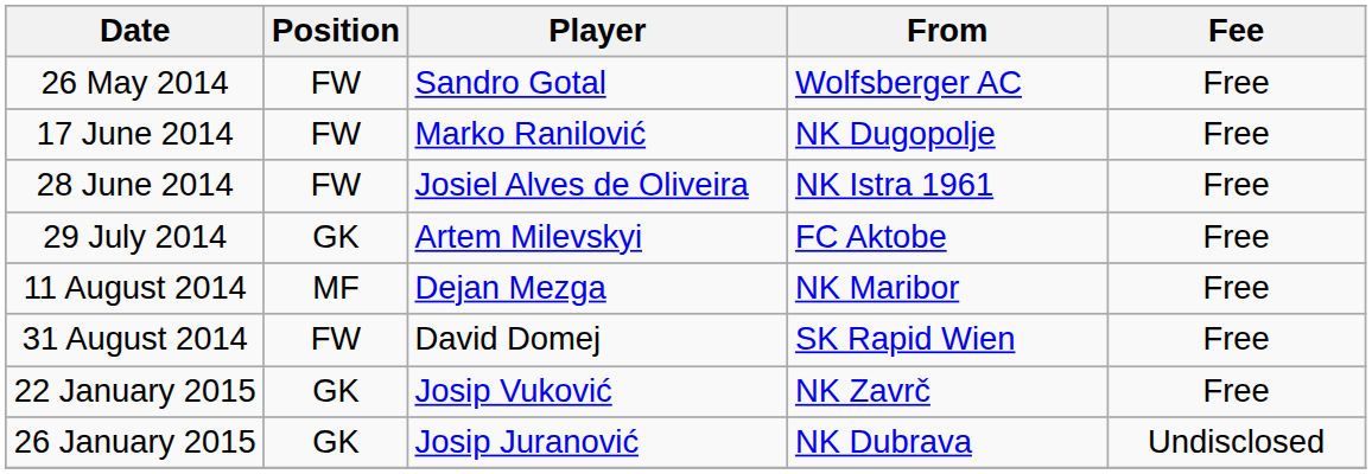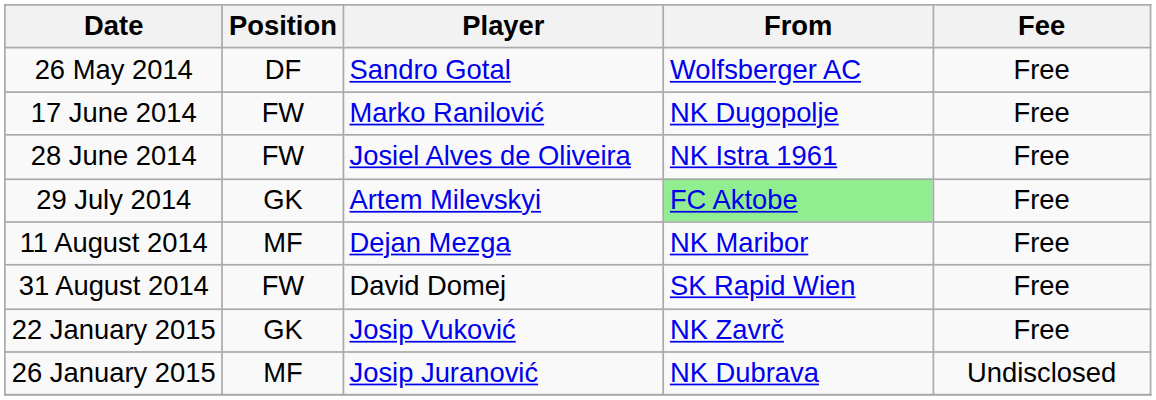 <table class="wikitable" style="text-align: center;">
 <tr>
 <th width=120>Date</th>
 <th width=60>Position</th>
 <th width=180>Player</th>
 <th width=150>From</th>
 <th width=120>Fee</th>
 </tr>
 <tr>
 <td>26 May 2014</td>
-<td>FW</td>
+<td>DF</td>
 <td style="text-align:left;"> <a href='#'>Sandro Gotal</a></td>
 <td style="text-align:left;"><a href='#'>Wolfsberger AC</a></td>
 <td>Free</td>
 </tr>
 <tr>
 <td>17 June 2014</td>
 <td>FW</td>
 <td style="text-align:left;"> <a href='#'>Marko Ranilović</a></td>
 <td style="text-align:left;"><a href='#'>NK Dugopolje</a></td>
 <td>Free</td>
 </tr>
 <tr>
 <td>28 June 2014</td>
 <td>FW</td>
 <td style="text-align:left;"> <a href='#'>Josiel Alves de Oliveira</a></td>
 <td style="text-align:left;"><a href='#'>NK Istra 1961</a></td>
 <td>Free</td>
 </tr>
 <tr>
 <td>29 July 2014</td>
 <td>GK</td>
 <td style="text-align:left;"> <a href='#'>Artem Milevskyi</a></td>
-<td style="text-align:left;"><a href='#'>FC Aktobe</a></td>
+<td style="background: lightgreen; text-align:left;"><a href='#'>FC Aktobe</a></td>
 <td>Free</td>
 </tr>
 <tr>
 <td>11 August 2014</td>
 <td>MF</td>
 <td style="text-align:left;"> <a href='#'>Dejan Mezga</a></td>
 <td style="text-align:left;"><a href='#'>NK Maribor</a></td>
 <td>Free</td>
 </tr>
 <tr>
 <td>31 August 2014</td>
 <td>FW</td>
 <td style="text-align:left;"> David Domej</td>
 <td style="text-align:left;"><a href='#'>SK Rapid Wien</a></td>
 <td>Free</td>
 </tr>
 <tr>
 <td>22 January 2015</td>
 <td>GK</td>
 <td style="text-align:left;"> <a href='#'>Josip Vuković</a></td>
 <td style="text-align:left;"><a href='#'>NK Zavrč</a></td>
 <td>Free</td>
 </tr>
 <tr>
 <td>26 January 2015</td>
-<td>GK</td>
+<td>MF</td>
 <td style="text-align:left;"> <a href='#'>Josip Juranović</a></td>
 <td style="text-align:left;"><a href='#'>NK Dubrava</a></td>
 <td>Undisclosed</td>
 </tr>
 <tr>
 </tr>
 </table>
